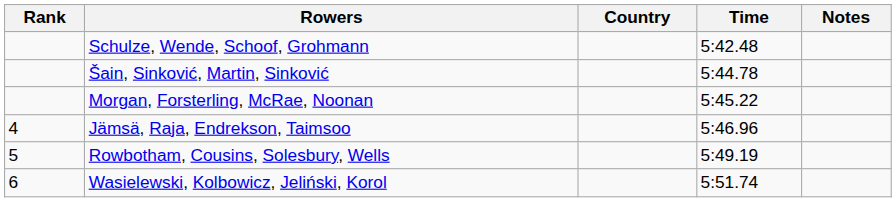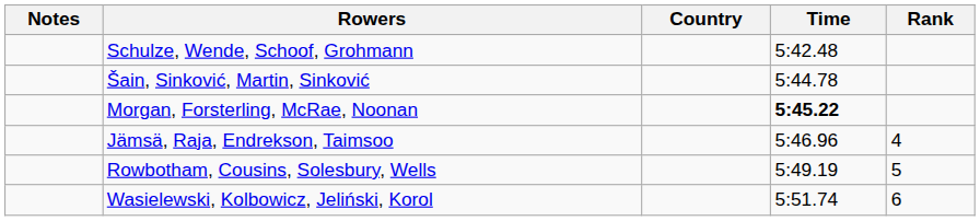 <table class="wikitable sortable" width=65%>
 <tr>
-<th>Rank</th>
+<th>Notes</th>
 <th>Rowers</th>
 <th>Country</th>
 <th>Time</th>
-<th>Notes</th>
+<th>Rank</th>
 </tr>
 <tr>
 <td></td>
 <td><a href='#'>Schulze</a>, <a href='#'>Wende</a>, <a href='#'>Schoof</a>, <a href='#'>Grohmann</a></td>
 <td></td>
 <td>5:42.48</td>
 <td></td>
 </tr>
 <tr>
 <td></td>
 <td><a href='#'>Šain</a>, <a href='#'>Sinković</a>, <a href='#'>Martin</a>, <a href='#'>Sinković</a></td>
 <td></td>
 <td>5:44.78</td>
 <td></td>
 </tr>
 <tr>
 <td></td>
 <td><a href='#'>Morgan</a>, <a href='#'>Forsterling</a>, <a href='#'>McRae</a>, <a href='#'>Noonan</a></td>
 <td></td>
-<td>5:45.22</td>
+<td><strong>5:45.22</strong></td>
 <td></td>
 </tr>
 <tr>
-<td>4</td>
+<td></td>
 <td><a href='#'>Jämsä</a>, <a href='#'>Raja</a>, <a href='#'>Endrekson</a>, <a href='#'>Taimsoo</a></td>
 <td></td>
 <td>5:46.96</td>
-<td></td>
+<td>4</td>
 </tr>
 <tr>
-<td>5</td>
+<td></td>
 <td><a href='#'>Rowbotham</a>, <a href='#'>Cousins</a>, <a href='#'>Solesbury</a>, <a href='#'>Wells</a></td>
 <td></td>
 <td>5:49.19</td>
-<td></td>
+<td>5</td>
 </tr>
 <tr>
-<td>6</td>
+<td></td>
 <td><a href='#'>Wasielewski</a>, <a href='#'>Kolbowicz</a>, <a href='#'>Jeliński</a>, <a href='#'>Korol</a></td>
 <td></td>
 <td>5:51.74</td>
-<td></td>
+<td>6</td>
 </tr>
 </table>
